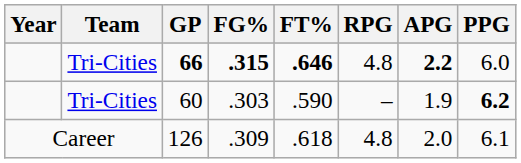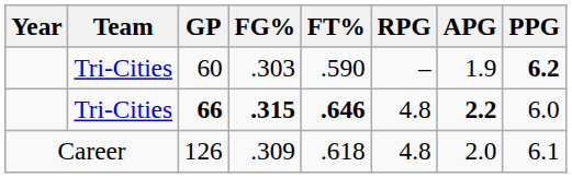 <table class="wikitable sortable" style="font-size:95%; text-align:right;">
 <tr>
 <th>Year</th>
 <th>Team</th>
 <th>GP</th>
 <th>FG%</th>
 <th>FT%</th>
 <th>RPG</th>
 <th>APG</th>
 <th>PPG</th>
 </tr>
 <tr>
 <td style="text-align:left;"></td>
 <td style="text-align:left;"><a href='#'>Tri-Cities</a></td>
+<td>60</td>
+<td>.303</td>
+<td>.590</td>
+<td>–</td>
+<td>1.9</td>
+<td><strong>6.2</strong></td>
+</tr>
+<tr>
+<td style="text-align:left;"></td>
+<td style="text-align:left;"><a href='#'>Tri-Cities</a></td>
 <td><strong>66</strong></td>
 <td><strong>.315</strong></td>
 <td><strong>.646</strong></td>
 <td>4.8</td>
 <td><strong>2.2</strong></td>
 <td>6.0</td>
-</tr>
-<tr>
-<td style="text-align:left;"></td>
-<td style="text-align:left;"><a href='#'>Tri-Cities</a></td>
-<td>60</td>
-<td>.303</td>
-<td>.590</td>
-<td>–</td>
-<td>1.9</td>
-<td><strong>6.2</strong></td>
 </tr>
 <tr class="sortbottom">
 <td style="text-align:center;" colspan="2">Career</td>
 <td>126</td>
 <td>.309</td>
 <td>.618</td>
 <td>4.8</td>
 <td>2.0</td>
 <td>6.1</td>
 </tr>
 </table>
